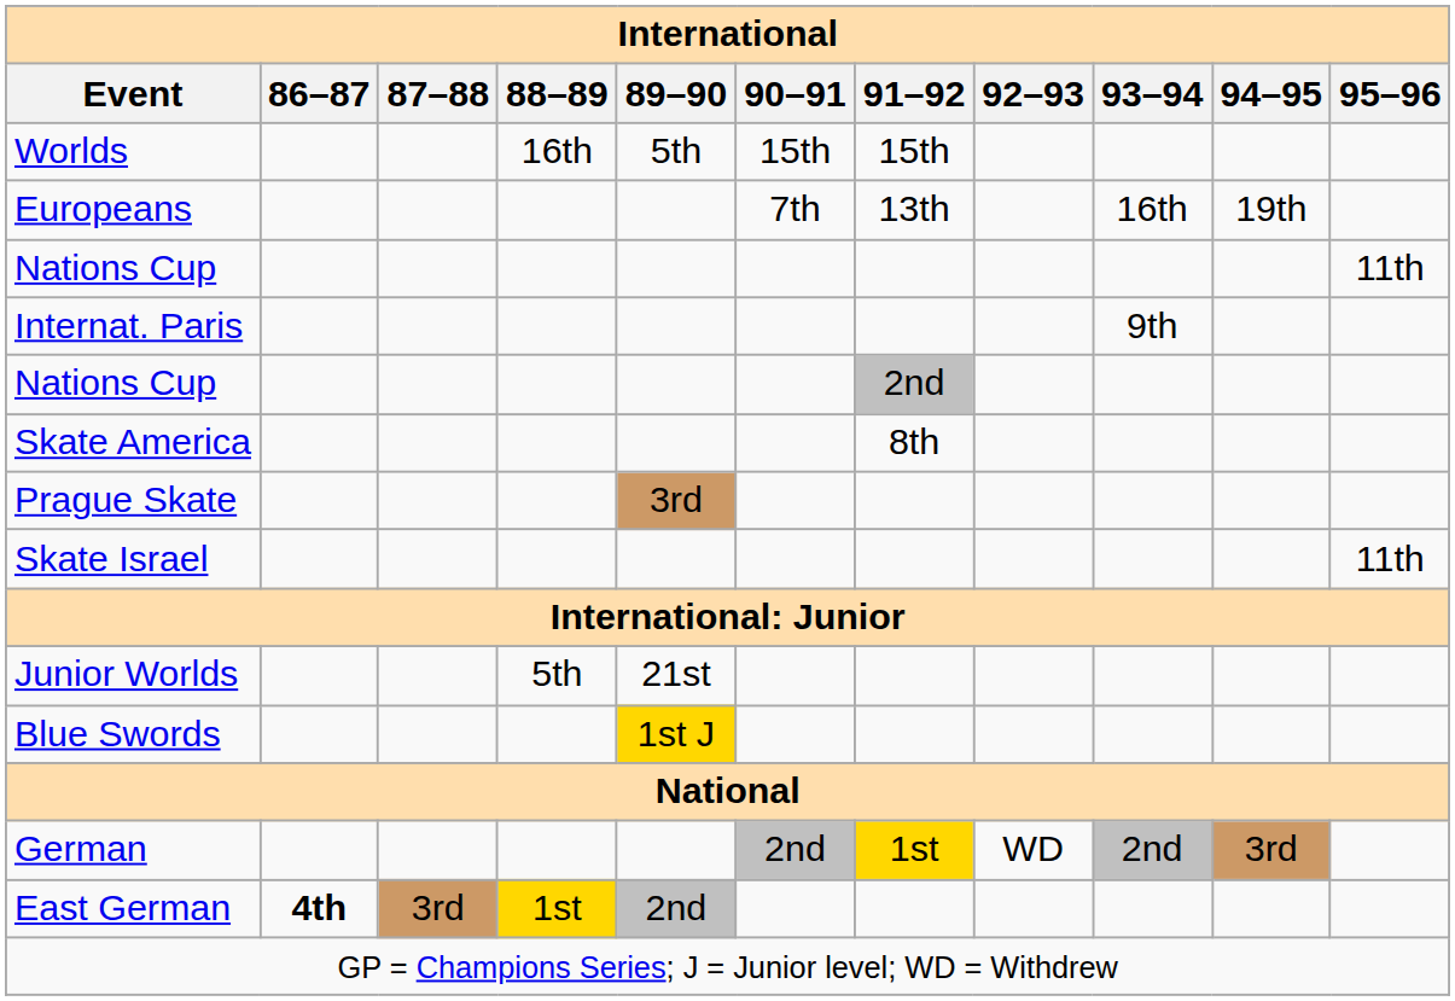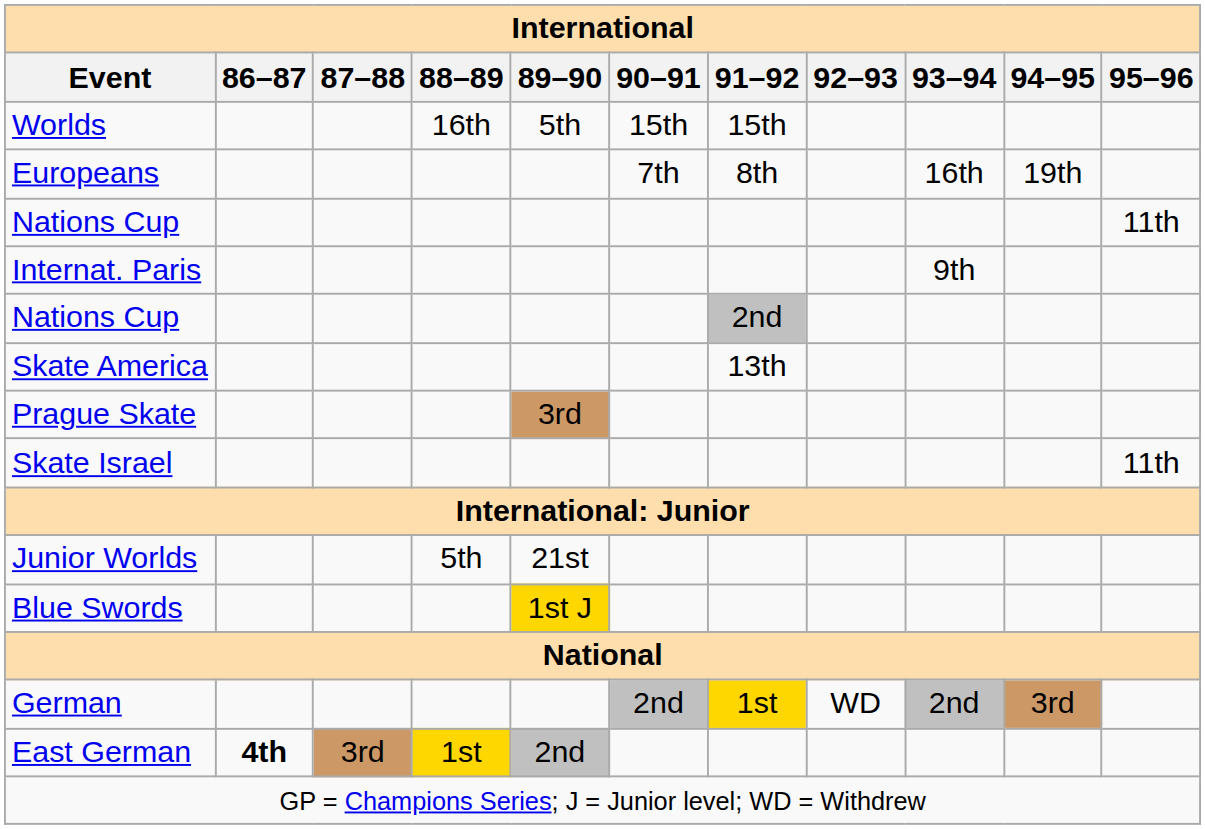 <table class="wikitable" style="text-align:center">
 <tr>
 <th style="background-color: #ffdead; " colspan=11 align=center>International</th>
 </tr>
 <tr>
 <th>Event</th>
 <th>86–87 <br> </th>
 <th>87–88 <br> </th>
 <th>88–89 <br> </th>
 <th>89–90 <br> </th>
 <th>90–91 <br> </th>
 <th>91–92 <br> </th>
 <th>92–93 <br> </th>
 <th>93–94 <br> </th>
 <th>94–95 <br> </th>
 <th>95–96 <br> </th>
 </tr>
 <tr>
 <td align=left><a href='#'>Worlds</a></td>
 <td></td>
 <td></td>
 <td>16th</td>
 <td>5th</td>
 <td>15th</td>
 <td>15th</td>
 <td></td>
 <td></td>
 <td></td>
 <td></td>
 </tr>
 <tr>
 <td align=left><a href='#'>Europeans</a></td>
 <td></td>
 <td></td>
 <td></td>
 <td></td>
 <td>7th</td>
-<td>13th</td>
+<td>8th</td>
 <td></td>
 <td>16th</td>
 <td>19th</td>
 <td></td>
 </tr>
 <tr>
 <td align=left> <a href='#'>Nations Cup</a></td>
 <td></td>
 <td></td>
 <td></td>
 <td></td>
 <td></td>
 <td></td>
 <td></td>
 <td></td>
 <td></td>
 <td>11th</td>
 </tr>
 <tr>
 <td align=left><a href='#'>Internat. Paris</a></td>
 <td></td>
 <td></td>
 <td></td>
 <td></td>
 <td></td>
 <td></td>
 <td></td>
 <td>9th</td>
 <td></td>
 <td></td>
 </tr>
 <tr>
 <td align=left><a href='#'>Nations Cup</a></td>
 <td></td>
 <td></td>
 <td></td>
 <td></td>
 <td></td>
 <td bgcolor=silver>2nd</td>
 <td></td>
 <td></td>
 <td></td>
 <td></td>
 </tr>
 <tr>
 <td align=left><a href='#'>Skate America</a></td>
 <td></td>
 <td></td>
 <td></td>
 <td></td>
 <td></td>
-<td>8th</td>
+<td>13th</td>
 <td></td>
 <td></td>
 <td></td>
 <td></td>
 </tr>
 <tr>
 <td align=left><a href='#'>Prague Skate</a></td>
 <td></td>
 <td></td>
 <td></td>
 <td bgcolor=cc9966>3rd</td>
 <td></td>
 <td></td>
 <td></td>
 <td></td>
 <td></td>
 <td></td>
 </tr>
 <tr>
 <td align=left><a href='#'>Skate Israel</a></td>
 <td></td>
 <td></td>
 <td></td>
 <td></td>
 <td></td>
 <td></td>
 <td></td>
 <td></td>
 <td></td>
 <td>11th</td>
 </tr>
 <tr>
 <th style="background-color: #ffdead; " colspan=11 align=center>International: Junior</th>
 </tr>
 <tr>
 <td align=left><a href='#'>Junior Worlds</a></td>
 <td></td>
 <td></td>
 <td>5th</td>
 <td>21st</td>
 <td></td>
 <td></td>
 <td></td>
 <td></td>
 <td></td>
 <td></td>
 </tr>
 <tr>
 <td align=left><a href='#'>Blue Swords</a></td>
 <td></td>
 <td></td>
 <td></td>
 <td bgcolor=gold>1st J</td>
 <td></td>
 <td></td>
 <td></td>
 <td></td>
 <td></td>
 <td></td>
 </tr>
 <tr>
 <th style="background-color: #ffdead; " colspan=11 align=center>National</th>
 </tr>
 <tr>
 <td align=left><a href='#'>German</a></td>
 <td></td>
 <td></td>
 <td></td>
 <td></td>
 <td bgcolor=silver>2nd</td>
 <td bgcolor=gold>1st</td>
 <td>WD</td>
 <td bgcolor=silver>2nd</td>
 <td bgcolor=cc9966>3rd</td>
 <td></td>
 </tr>
 <tr>
 <td align=left><a href='#'>East German</a></td>
 <td><strong>4th</strong></td>
 <td bgcolor=cc9966>3rd</td>
 <td bgcolor=gold>1st</td>
 <td bgcolor=silver>2nd</td>
 <td></td>
 <td></td>
 <td></td>
 <td></td>
 <td></td>
 <td></td>
 </tr>
 <tr>
 <td colspan=11 align=center><small> GP = <a href='#'>Champions Series</a>; J = Junior level; WD = Withdrew </small></td>
 </tr>
 </table>
